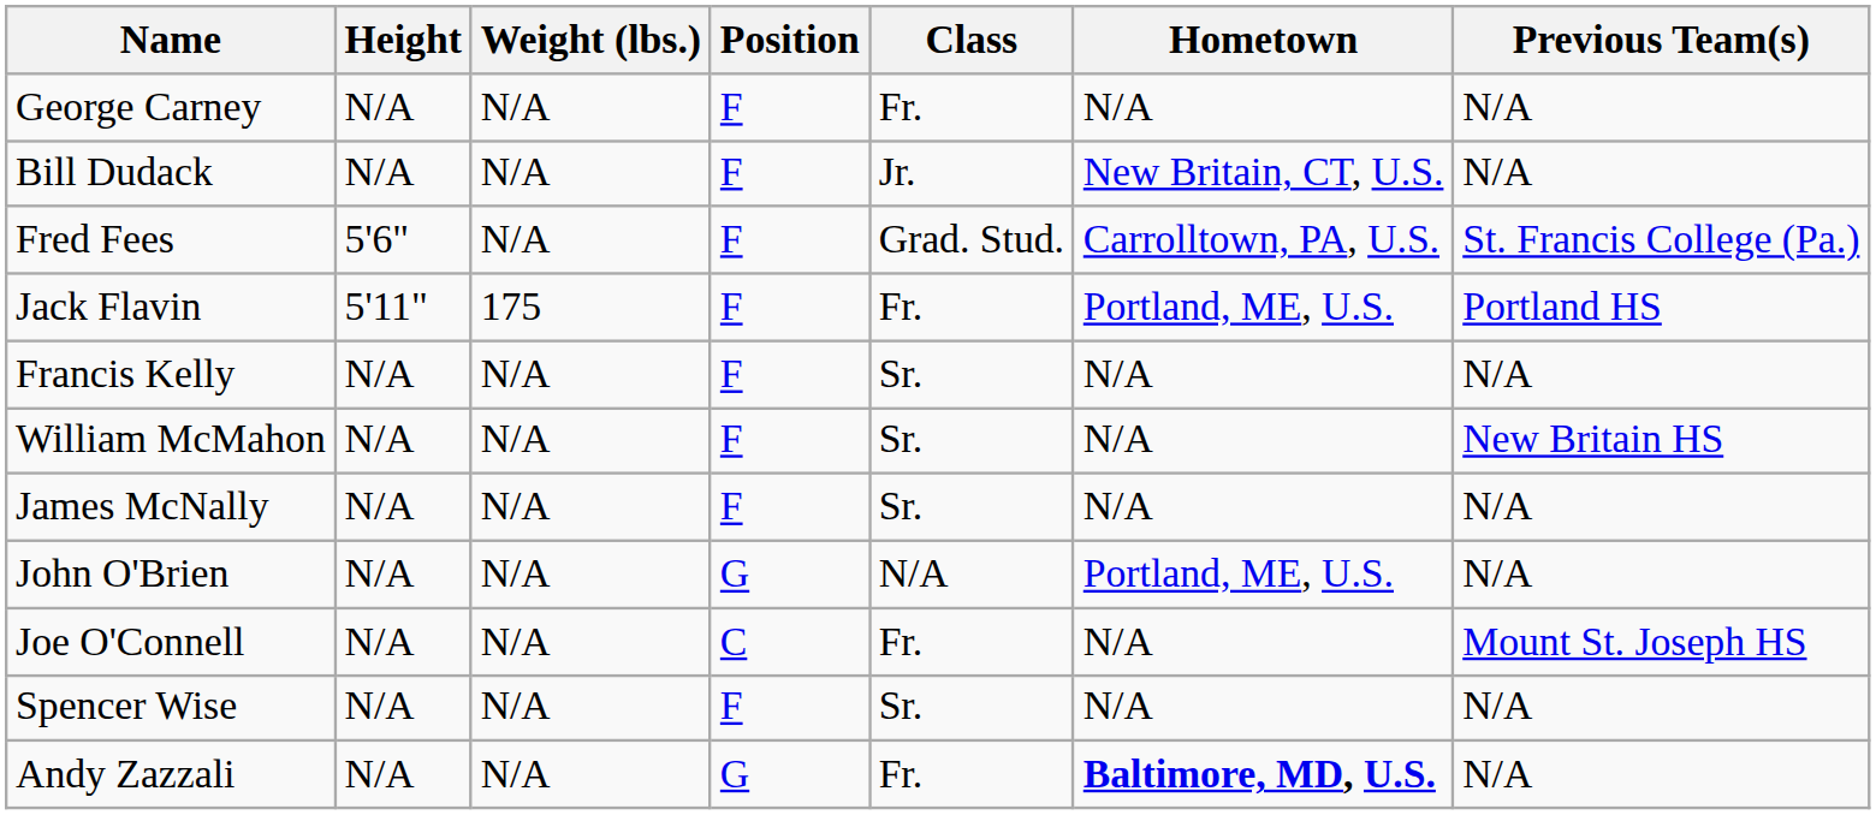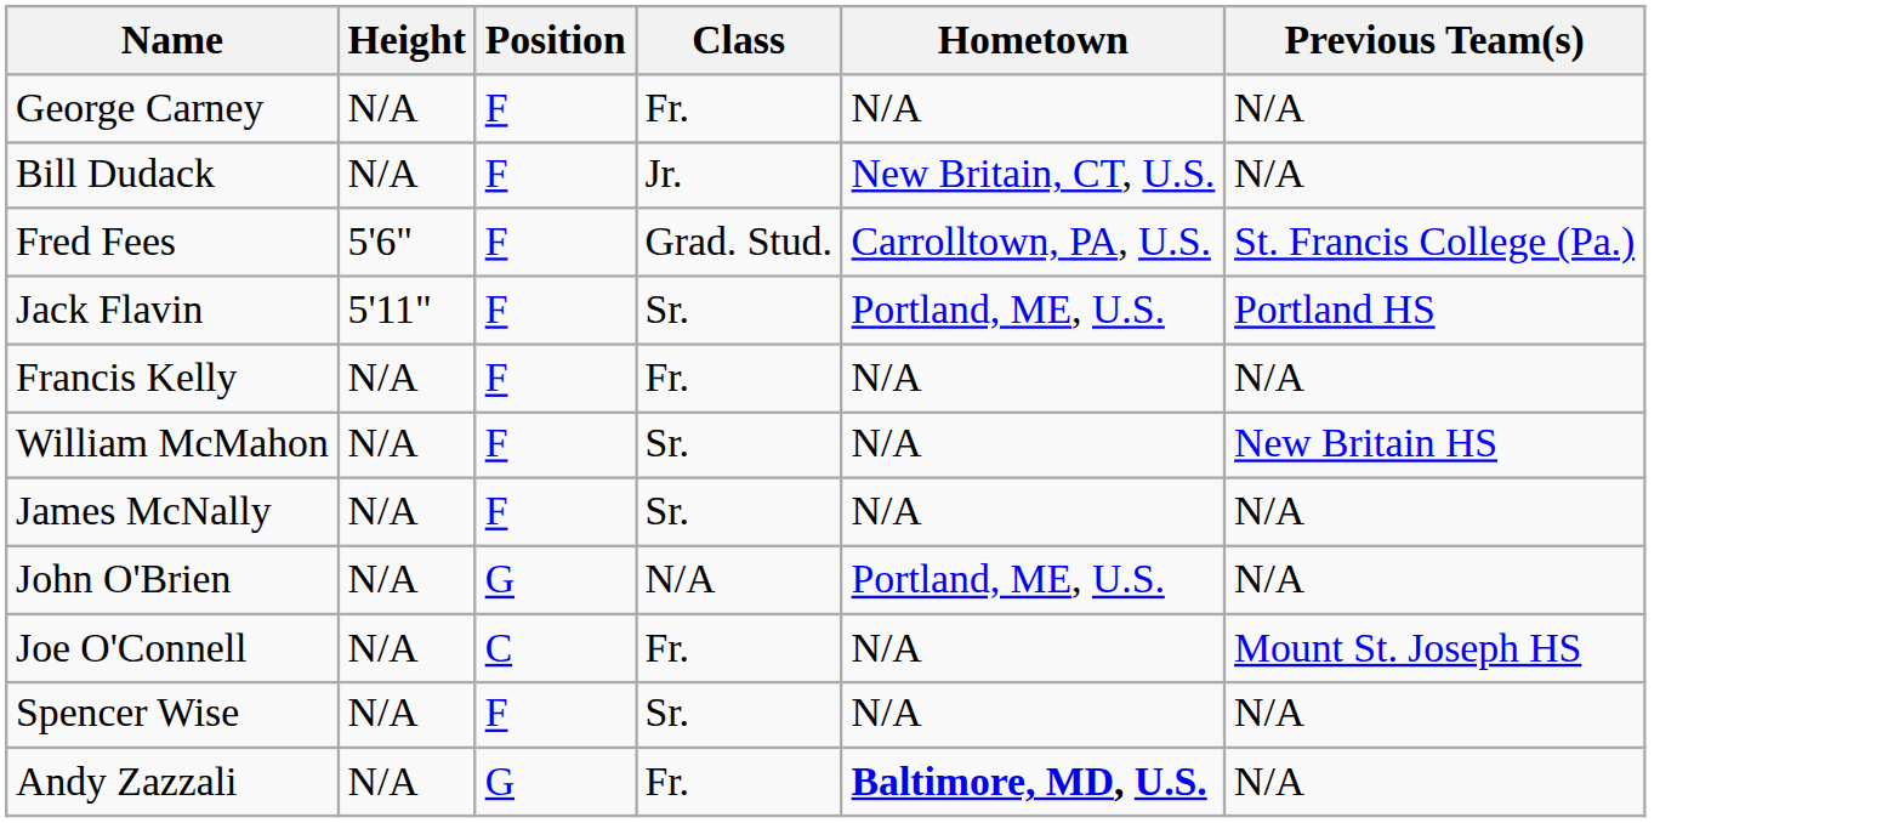 <table class="wikitable" style="font-size: 90%">
 <tr>
 <th>Name</th>
 <th>Height</th>
-<th>Weight (lbs.)</th>
 <th>Position</th>
 <th>Class</th>
 <th>Hometown</th>
 <th>Previous Team(s)</th>
 </tr>
 <tr>
 <td>George Carney</td>
-<td>N/A</td>
 <td>N/A</td>
 <td><a href='#'>F</a></td>
 <td>Fr.</td>
 <td>N/A</td>
 <td>N/A</td>
 </tr>
 <tr>
 <td>Bill Dudack</td>
 <td>N/A</td>
-<td>N/A</td>
 <td><a href='#'>F</a></td>
 <td>Jr.</td>
 <td><a href='#'>New Britain, CT</a>, <a href='#'>U.S.</a></td>
 <td>N/A</td>
 </tr>
 <tr>
 <td>Fred Fees</td>
 <td>5'6"</td>
-<td>N/A</td>
 <td><a href='#'>F</a></td>
 <td>Grad. Stud.</td>
 <td><a href='#'>Carrolltown, PA</a>, <a href='#'>U.S.</a></td>
 <td><a href='#'>St. Francis College (Pa.)</a></td>
 </tr>
 <tr>
 <td>Jack Flavin</td>
 <td>5'11"</td>
-<td>175</td>
 <td><a href='#'>F</a></td>
-<td>Fr.</td>
+<td>Sr.</td>
 <td><a href='#'>Portland, ME</a>, <a href='#'>U.S.</a></td>
 <td><a href='#'>Portland HS</a></td>
 </tr>
 <tr>
 <td>Francis Kelly</td>
 <td>N/A</td>
-<td>N/A</td>
 <td><a href='#'>F</a></td>
-<td>Sr.</td>
+<td>Fr.</td>
 <td>N/A</td>
 <td>N/A</td>
 </tr>
 <tr>
 <td>William McMahon</td>
-<td>N/A</td>
 <td>N/A</td>
 <td><a href='#'>F</a></td>
 <td>Sr.</td>
 <td>N/A</td>
 <td><a href='#'>New Britain HS</a></td>
 </tr>
 <tr>
 <td>James McNally</td>
 <td>N/A</td>
-<td>N/A</td>
 <td><a href='#'>F</a></td>
 <td>Sr.</td>
 <td>N/A</td>
 <td>N/A</td>
 </tr>
 <tr>
 <td>John O'Brien</td>
-<td>N/A</td>
 <td>N/A</td>
 <td><a href='#'>G</a></td>
 <td>N/A</td>
 <td><a href='#'>Portland, ME</a>, <a href='#'>U.S.</a></td>
 <td>N/A</td>
 </tr>
 <tr>
 <td>Joe O'Connell</td>
 <td>N/A</td>
-<td>N/A</td>
 <td><a href='#'>C</a></td>
 <td>Fr.</td>
 <td>N/A</td>
 <td><a href='#'>Mount St. Joseph HS</a></td>
 </tr>
 <tr>
 <td>Spencer Wise</td>
-<td>N/A</td>
 <td>N/A</td>
 <td><a href='#'>F</a></td>
 <td>Sr.</td>
 <td>N/A</td>
 <td>N/A</td>
 </tr>
 <tr>
 <td>Andy Zazzali</td>
 <td>N/A</td>
-<td>N/A</td>
 <td><a href='#'>G</a></td>
 <td>Fr.</td>
 <td><strong><a href='#'>Baltimore, MD</a>, <a href='#'>U.S.</a></strong></td>
 <td>N/A</td>
 </tr>
 </table>
